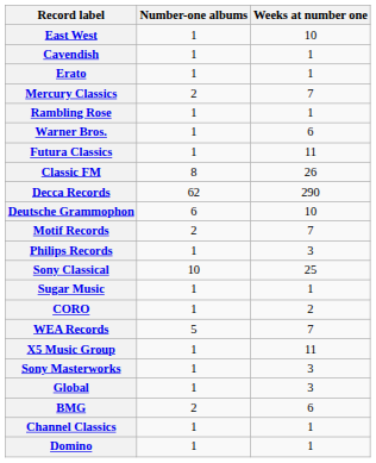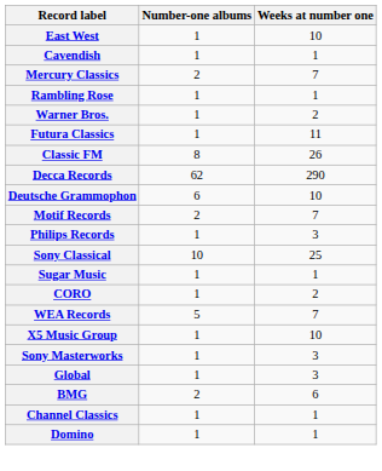 <table class="wikitable plainrowheaders sortable">
 <tr>
 <th scope=col>Record label</th>
 <th scope=col>Number-one albums</th>
 <th scope=col>Weeks at number one</th>
 </tr>
 <tr>
 <th scope=row><a href='#'>East West</a></th>
 <td align=center>1</td>
 <td align=center>10</td>
 </tr>
 <tr>
 <th scope=row><a href='#'>Cavendish</a></th>
 <td align=center>1</td>
 <td align=center>1</td>
 </tr>
 <tr>
-<th scope=row><a href='#'>Erato</a></th>
-<td align=center>1</td>
-<td align=center>1</td>
-</tr>
-<tr>
 <th scope=row><a href='#'>Mercury Classics</a></th>
 <td align=center>2</td>
 <td align=center>7</td>
 </tr>
 <tr>
 <th scope=row><a href='#'>Rambling Rose</a></th>
 <td align=center>1</td>
 <td align=center>1</td>
 </tr>
 <tr>
 <th scope=row><a href='#'>Warner Bros.</a></th>
 <td align=center>1</td>
-<td align=center>6</td>
+<td align=center>2</td>
 </tr>
 <tr>
 <th scope=row><a href='#'>Futura Classics</a></th>
 <td align=center>1</td>
 <td align=center>11</td>
 </tr>
 <tr>
 <th scope=row><a href='#'>Classic FM</a></th>
 <td align=center>8</td>
 <td align=center>26</td>
 </tr>
 <tr>
 <th scope=row><a href='#'>Decca Records</a></th>
 <td align=center>62</td>
 <td align=center>290</td>
 </tr>
 <tr>
 <th scope=row><a href='#'>Deutsche Grammophon</a></th>
 <td align=center>6</td>
 <td align=center>10</td>
 </tr>
 <tr>
 <th scope=row><a href='#'>Motif Records</a></th>
 <td align=center>2</td>
 <td align=center>7</td>
 </tr>
 <tr>
 <th scope=row><a href='#'>Philips Records</a></th>
 <td align=center>1</td>
 <td align=center>3</td>
 </tr>
 <tr>
 <th scope=row><a href='#'>Sony Classical</a></th>
 <td align=center>10</td>
 <td align=center>25</td>
 </tr>
 <tr>
 <th scope=row><a href='#'>Sugar Music</a></th>
 <td align=center>1</td>
 <td align=center>1</td>
 </tr>
 <tr>
 <th scope=row><a href='#'>CORO</a></th>
 <td align=center>1</td>
 <td align=center>2</td>
 </tr>
 <tr>
 <th scope=row><a href='#'>WEA Records</a></th>
 <td align=center>5</td>
 <td align=center>7</td>
 </tr>
 <tr>
 <th scope=row><a href='#'>X5 Music Group</a></th>
 <td align=center>1</td>
-<td align=center>11</td>
+<td align=center>10</td>
 </tr>
 <tr>
 <th scope=row><a href='#'>Sony Masterworks</a></th>
 <td align=center>1</td>
 <td align=center>3</td>
 </tr>
 <tr>
 <th scope=row><a href='#'>Global</a></th>
 <td align=center>1</td>
 <td align=center>3</td>
 </tr>
 <tr>
 <th scope=row><a href='#'>BMG</a></th>
 <td align=center>2</td>
 <td align=center>6</td>
 </tr>
 <tr>
 <th scope=row><a href='#'>Channel Classics</a></th>
 <td align=center>1</td>
 <td align=center>1</td>
 </tr>
 <tr>
 <th scope=row><a href='#'>Domino</a></th>
 <td align=center>1</td>
 <td align=center>1</td>
 </tr>
 </table>
